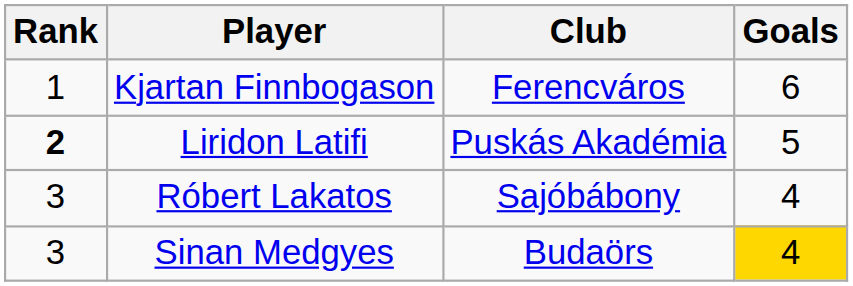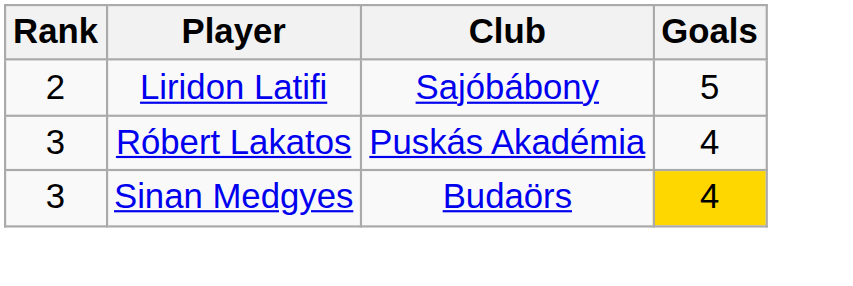 <table class="wikitable" style="text-align:center">
 <tr>
 <th>Rank</th>
 <th>Player</th>
 <th>Club</th>
 <th>Goals</th>
 </tr>
 <tr>
-<td>1</td>
-<td> <a href='#'>Kjartan Finnbogason</a></td>
-<td><a href='#'>Ferencváros</a></td>
-<td>6</td>
-</tr>
-<tr>
-<td><strong>2</strong></td>
+<td>2</td>
 <td> <a href='#'>Liridon Latifi</a></td>
-<td><a href='#'>Puskás Akadémia</a></td>
+<td><a href='#'>Sajóbábony</a></td>
 <td>5</td>
 </tr>
 <tr>
 <td>3</td>
 <td> <a href='#'>Róbert Lakatos</a></td>
-<td><a href='#'>Sajóbábony</a></td>
+<td><a href='#'>Puskás Akadémia</a></td>
 <td>4</td>
 </tr>
 <tr>
 <td>3</td>
 <td> <a href='#'>Sinan Medgyes</a></td>
 <td><a href='#'>Budaörs</a></td>
 <td style="background: gold;">4</td>
 </tr>
 </table>
